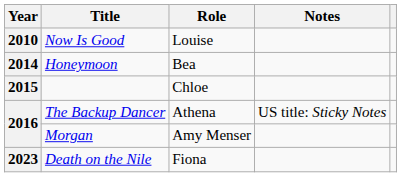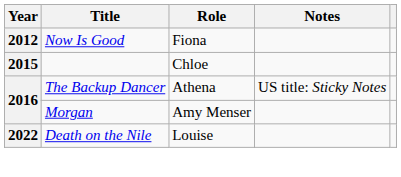 <table class="wikitable plainrowheaders sortable">
 <tr>
 <th scope="col">Year</th>
 <th scope="col">Title</th>
 <th scope="col">Role</th>
 <th scope="col" class="unsortable">Notes</th>
 <th scope="col" class="unsortable"></th>
 </tr>
 <tr>
-<th scope=row>2010</th>
+<th scope=row>2012</th>
 <td><em><a href='#'>Now Is Good</a></em></td>
-<td>Louise</td>
-<td></td>
-<td style="text-align:center;"></td>
-</tr>
-<tr>
-<th scope=row>2014</th>
-<td><em><a href='#'>Honeymoon</a></em></td>
-<td>Bea</td>
+<td>Fiona</td>
 <td></td>
 <td style="text-align:center;"></td>
 </tr>
 <tr>
 <th scope=row>2015</th>
 <td><em></em></td>
 <td>Chloe</td>
 <td></td>
 <td style="text-align:center;"></td>
 </tr>
 <tr>
 <th rowspan="2" scope="row">2016</th>
 <td><em><a href='#'>The Backup Dancer</a></em></td>
 <td>Athena</td>
 <td>US title: <em>Sticky Notes</em></td>
 <td style="text-align:center;"></td>
 </tr>
 <tr>
 <td><em><a href='#'>Morgan</a></em></td>
 <td>Amy Menser</td>
 <td></td>
 <td style="text-align:center;"></td>
 </tr>
 <tr>
-<th scope=row>2023</th>
+<th scope=row>2022</th>
 <td><em><a href='#'>Death on the Nile</a></em></td>
-<td>Fiona</td>
+<td>Louise</td>
 <td></td>
 <td style="text-align:center;"></td>
 </tr>
 </table>
